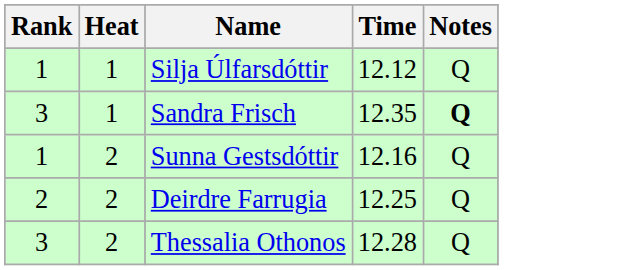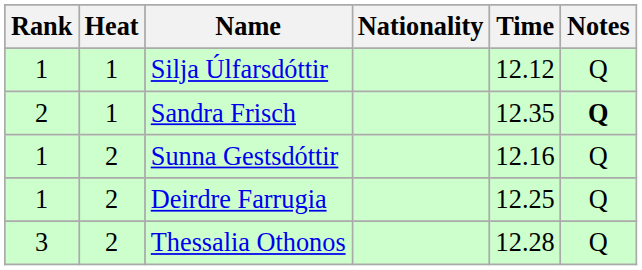 <table class="wikitable sortable" style="text-align:center; font-size:95%">
 <tr>
 <th>Rank</th>
 <th>Heat</th>
 <th>Name</th>
+<th>Nationality</th>
 <th>Time</th>
 <th>Notes</th>
 </tr>
 <tr bgcolor=ccffcc>
 <td>1</td>
 <td>1</td>
 <td align=left><a href='#'>Silja Úlfarsdóttir</a></td>
+<td align=left></td>
 <td>12.12</td>
 <td>Q</td>
 </tr>
 <tr bgcolor=ccffcc>
-<td>3</td>
+<td>2</td>
 <td>1</td>
 <td align=left><a href='#'>Sandra Frisch</a></td>
+<td align=left></td>
 <td>12.35</td>
 <td><strong>Q</strong></td>
 </tr>
 <tr bgcolor=ccffcc>
 <td>1</td>
 <td>2</td>
 <td align=left><a href='#'>Sunna Gestsdóttir</a></td>
+<td align=left></td>
 <td>12.16</td>
 <td>Q</td>
 </tr>
 <tr bgcolor=ccffcc>
-<td>2</td>
+<td>1</td>
 <td>2</td>
 <td align=left><a href='#'>Deirdre Farrugia</a></td>
+<td align=left></td>
 <td>12.25</td>
 <td>Q</td>
 </tr>
 <tr bgcolor=ccffcc>
 <td>3</td>
 <td>2</td>
 <td align=left><a href='#'>Thessalia Othonos</a></td>
+<td align=left></td>
 <td>12.28</td>
 <td>Q</td>
 </tr>
 </table>
